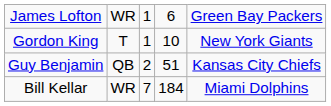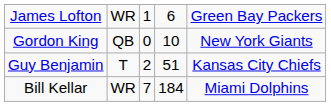 <table class=wikitable style="text-align:center">
 <tr>
 <td><a href='#'>James Lofton</a></td>
 <td>WR</td>
 <td>1</td>
 <td>6</td>
 <td><a href='#'>Green Bay Packers</a></td>
 </tr>
 <tr>
 <td><a href='#'>Gordon King</a></td>
-<td>T</td>
-<td>1</td>
+<td>QB</td>
+<td>0</td>
 <td>10</td>
 <td><a href='#'>New York Giants</a></td>
 </tr>
 <tr>
 <td><a href='#'>Guy Benjamin</a></td>
-<td>QB</td>
+<td>T</td>
 <td>2</td>
 <td>51</td>
 <td><a href='#'>Kansas City Chiefs</a></td>
 </tr>
 <tr>
 <td>Bill Kellar</td>
 <td>WR</td>
 <td>7</td>
 <td>184</td>
 <td><a href='#'>Miami Dolphins</a></td>
 </tr>
 </table>
